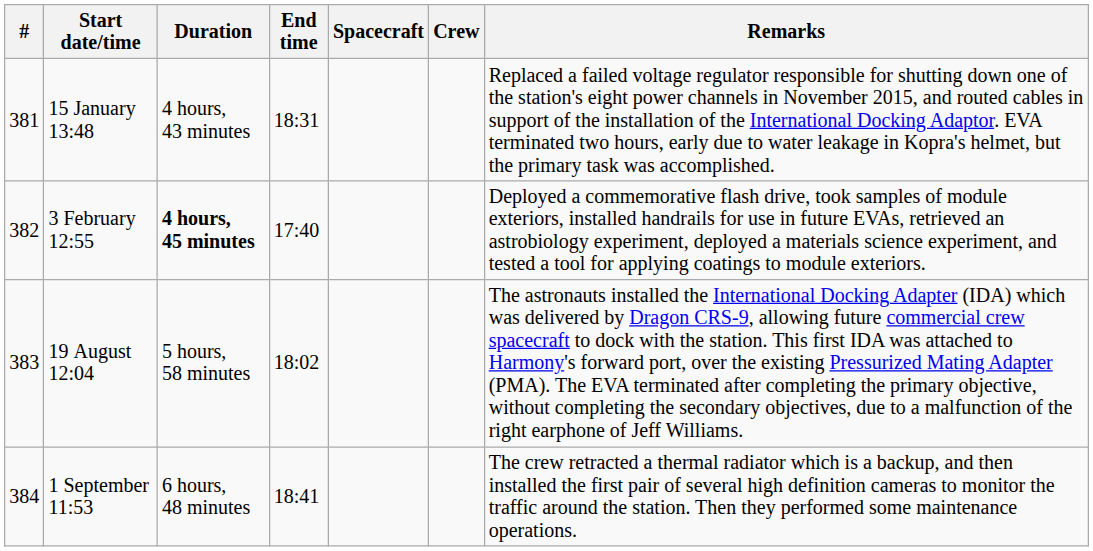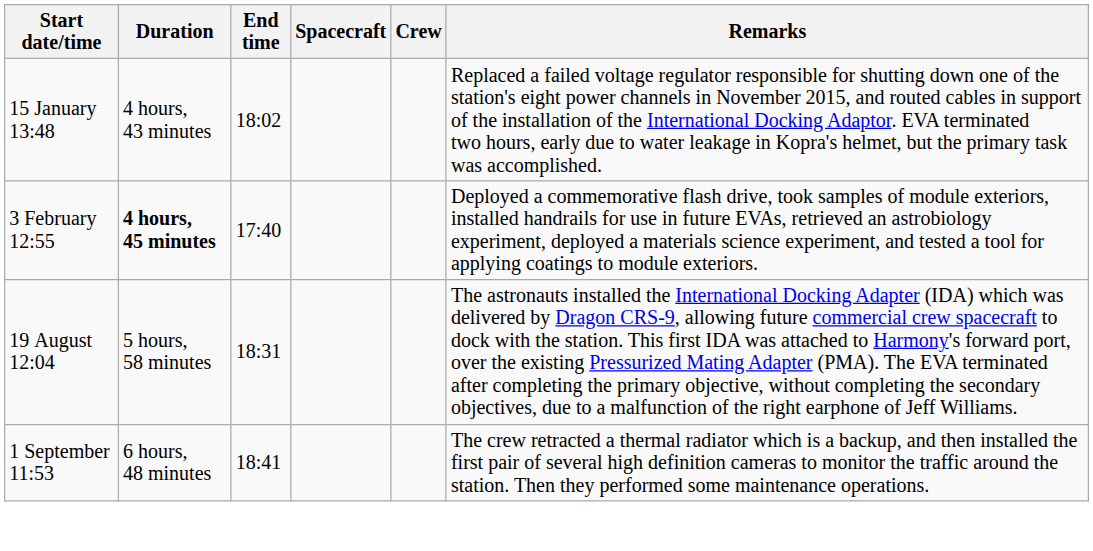 <table class="wikitable sticky-header">
 <tr>
-<th>#</th>
 <th>Start date/time</th>
 <th>Duration</th>
 <th>End time</th>
 <th>Spacecraft</th>
 <th>Crew</th>
 <th>Remarks</th>
 </tr>
 <tr>
-<td>381</td>
 <td>15 January<br>13:48</td>
 <td>4 hours, 43 minutes</td>
-<td>18:31</td>
+<td>18:02</td>
 <td><br></td>
 <td></td>
 <td>Replaced a failed voltage regulator responsible for shutting down one of the station's eight power channels in November 2015, and routed cables in support of the installation of the <a href='#'>International Docking Adaptor</a>. EVA terminated two hours, early due to water leakage in Kopra's helmet, but the primary task was accomplished.</td>
 </tr>
 <tr>
-<td>382</td>
 <td>3 February<br>12:55</td>
 <td><strong>4 hours, 45 minutes</strong></td>
 <td>17:40</td>
 <td><br></td>
 <td></td>
 <td>Deployed a commemorative flash drive, took samples of module exteriors, installed handrails for use in future EVAs, retrieved an astrobiology experiment, deployed a materials science experiment, and tested a tool for applying coatings to module exteriors.</td>
 </tr>
 <tr>
-<td>383</td>
 <td>19 August<br>12:04</td>
 <td>5 hours, 58 minutes</td>
-<td>18:02</td>
+<td>18:31</td>
 <td><br></td>
 <td></td>
 <td>The astronauts installed the <a href='#'>International Docking Adapter</a> (IDA) which was delivered by <a href='#'>Dragon CRS-9</a>, allowing future <a href='#'> commercial crew spacecraft</a> to dock with the station. This first IDA was attached to <a href='#'> Harmony</a>'s forward port, over the existing <a href='#'>Pressurized Mating Adapter</a> (PMA). The EVA terminated after completing the primary objective, without completing the secondary objectives, due to a malfunction of the right earphone of Jeff Williams.</td>
 </tr>
 <tr>
-<td>384</td>
 <td>1 September<br>11:53</td>
 <td>6 hours, 48 minutes</td>
 <td>18:41</td>
 <td><br></td>
 <td></td>
 <td>The crew retracted a thermal radiator which is a backup, and then installed the first pair of several high definition cameras to monitor the traffic around the station. Then they performed some maintenance operations.</td>
 </tr>
 </table>
